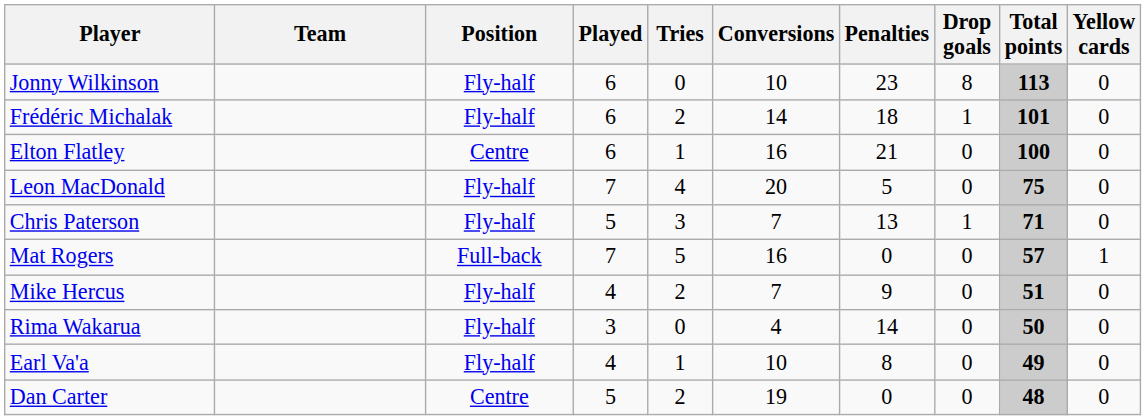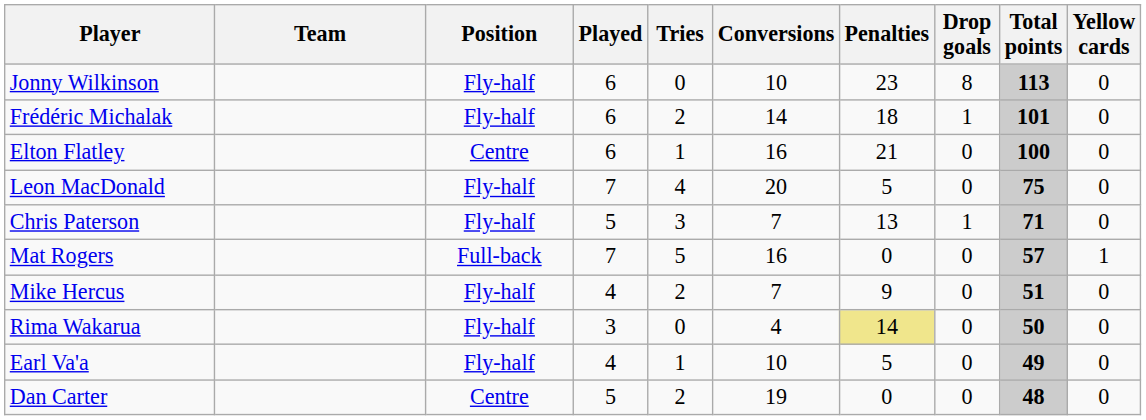 <table class="wikitable" style="text-align:center">
 <tr>
 <th width=145>Player</th>
 <th width=145>Team</th>
 <th width=100>Position</th>
 <th width=40>Played</th>
 <th width=40>Tries</th>
 <th width=40>Conversions</th>
 <th width=40>Penalties</th>
 <th width=40>Drop goals</th>
 <th width=40>Total points</th>
 <th width=40>Yellow cards</th>
 </tr>
 <tr>
 <td align="left"><a href='#'>Jonny Wilkinson</a></td>
 <td align="left"></td>
 <td><a href='#'>Fly-half</a></td>
 <td>6</td>
 <td>0</td>
 <td>10</td>
 <td>23</td>
 <td>8</td>
 <td ! scope=row style="background:#ccc"><strong>113</strong></td>
 <td>0</td>
 </tr>
 <tr>
 <td align="left"><a href='#'>Frédéric Michalak</a></td>
 <td align="left"></td>
 <td><a href='#'>Fly-half</a></td>
 <td>6</td>
 <td>2</td>
 <td>14</td>
 <td>18</td>
 <td>1</td>
 <td ! scope=row style="background:#ccc"><strong>101</strong></td>
 <td>0</td>
 </tr>
 <tr>
 <td align="left"><a href='#'>Elton Flatley</a></td>
 <td align="left"></td>
 <td><a href='#'>Centre</a></td>
 <td>6</td>
 <td>1</td>
 <td>16</td>
 <td>21</td>
 <td>0</td>
 <td ! scope=row style="background:#ccc"><strong>100</strong></td>
 <td>0</td>
 </tr>
 <tr>
 <td align="left"><a href='#'>Leon MacDonald</a></td>
 <td align="left"></td>
 <td><a href='#'>Fly-half</a></td>
 <td>7</td>
 <td>4</td>
 <td>20</td>
 <td>5</td>
 <td>0</td>
 <td ! scope=row style="background:#ccc"><strong>75</strong></td>
 <td>0</td>
 </tr>
 <tr>
 <td align="left"><a href='#'>Chris Paterson</a></td>
 <td align="left"></td>
 <td><a href='#'>Fly-half</a></td>
 <td>5</td>
 <td>3</td>
 <td>7</td>
 <td>13</td>
 <td>1</td>
 <td ! scope=row style="background:#ccc"><strong>71</strong></td>
 <td>0</td>
 </tr>
 <tr>
 <td align="left"><a href='#'>Mat Rogers</a></td>
 <td align="left"></td>
 <td><a href='#'>Full-back</a></td>
 <td>7</td>
 <td>5</td>
 <td>16</td>
 <td>0</td>
 <td>0</td>
 <td ! scope=row style="background:#ccc"><strong>57</strong></td>
 <td>1</td>
 </tr>
 <tr>
 <td align="left"><a href='#'>Mike Hercus</a></td>
 <td align="left"></td>
 <td><a href='#'>Fly-half</a></td>
 <td>4</td>
 <td>2</td>
 <td>7</td>
 <td>9</td>
 <td>0</td>
 <td ! scope=row style="background:#ccc"><strong>51</strong></td>
 <td>0</td>
 </tr>
 <tr>
 <td align="left"><a href='#'>Rima Wakarua</a></td>
 <td align="left"></td>
 <td><a href='#'>Fly-half</a></td>
 <td>3</td>
 <td>0</td>
 <td>4</td>
-<td>14</td>
+<td style="background: khaki;">14</td>
 <td>0</td>
 <td ! scope=row style="background:#ccc"><strong>50</strong></td>
 <td>0</td>
 </tr>
 <tr>
 <td align="left"><a href='#'>Earl Va'a</a></td>
 <td align="left"></td>
 <td><a href='#'>Fly-half</a></td>
 <td>4</td>
 <td>1</td>
 <td>10</td>
-<td>8</td>
+<td>5</td>
 <td>0</td>
 <td ! scope=row style="background:#ccc"><strong>49</strong></td>
 <td>0</td>
 </tr>
 <tr>
 <td align="left"><a href='#'>Dan Carter</a></td>
 <td align="left"></td>
 <td><a href='#'>Centre</a></td>
 <td>5</td>
 <td>2</td>
 <td>19</td>
 <td>0</td>
 <td>0</td>
 <td ! scope=row style="background:#ccc"><strong>48</strong></td>
 <td>0</td>
 </tr>
 </table>
